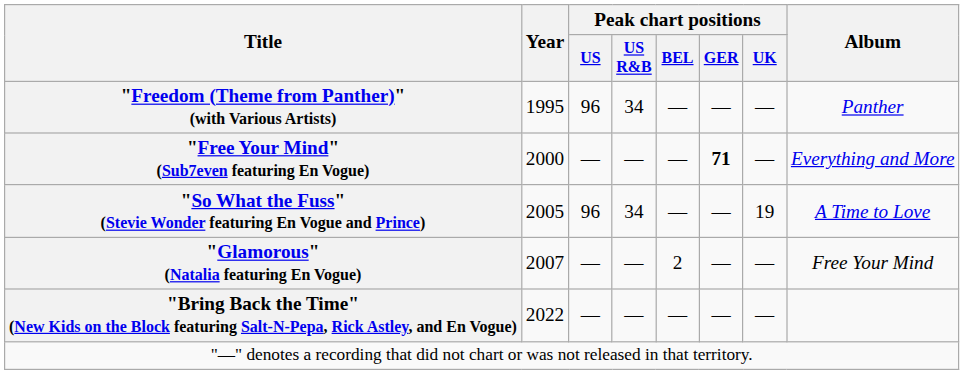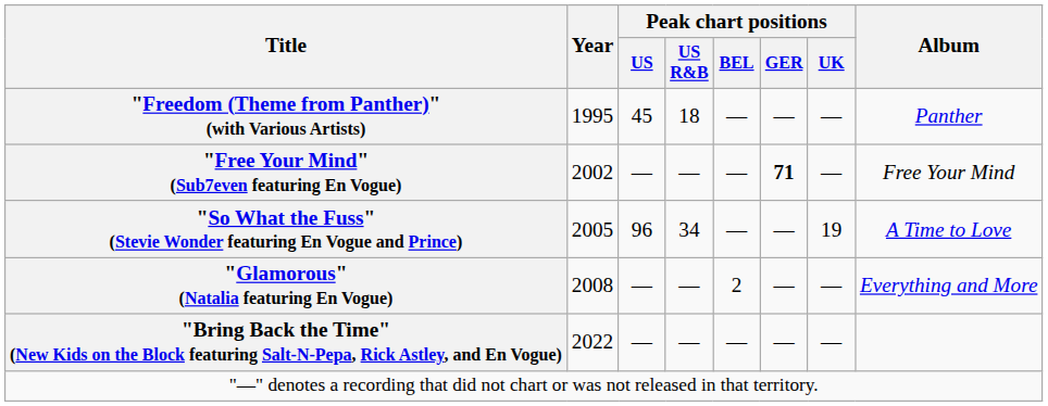 <table class="wikitable plainrowheaders" style="text-align: center;" border="1">
 <tr>
 <th rowspan="2">Title</th>
 <th rowspan="2">Year</th>
 <th colspan="5">Peak chart positions</th>
 <th rowspan="2">Album</th>
 </tr>
 <tr style="font-size:smaller;">
 <th width="30"><a href='#'>US</a></th>
 <th width="30"><a href='#'>US R&B</a></th>
 <th width="30"><a href='#'>BEL</a></th>
 <th width="30"><a href='#'>GER</a></th>
 <th width="30"><a href='#'>UK</a></th>
 </tr>
 <tr>
 <th scope="row">"<a href='#'>Freedom (Theme from Panther)</a>"<br><small>(with Various Artists)</small></th>
 <td>1995</td>
-<td>96</td>
-<td>34</td>
+<td>45</td>
+<td>18</td>
 <td>—</td>
 <td>—</td>
 <td>—</td>
 <td><em><a href='#'>Panther</a></em></td>
 </tr>
 <tr>
 <th scope="row">"<a href='#'>Free Your Mind</a>"<br><small>(<a href='#'>Sub7even</a> featuring En Vogue)</small></th>
-<td>2000</td>
+<td>2002</td>
 <td>—</td>
 <td>—</td>
 <td>—</td>
 <td><strong>71</strong></td>
 <td>—</td>
-<td><em><a href='#'>Everything and More</a></em></td>
+<td><em>Free Your Mind</em></td>
 </tr>
 <tr>
 <th scope="row">"<a href='#'>So What the Fuss</a>"<br><small>(<a href='#'>Stevie Wonder</a> featuring En Vogue and <a href='#'>Prince</a>)</small></th>
 <td>2005</td>
 <td>96</td>
 <td>34</td>
 <td>—</td>
 <td>—</td>
 <td>19</td>
 <td><em><a href='#'>A Time to Love</a></em></td>
 </tr>
 <tr>
 <th scope="row">"<a href='#'>Glamorous</a>"<br><small>(<a href='#'>Natalia</a> featuring En Vogue)</small></th>
-<td>2007</td>
+<td>2008</td>
 <td>—</td>
 <td>—</td>
 <td>2</td>
 <td>—</td>
 <td>—</td>
-<td><em>Free Your Mind</em></td>
+<td><em><a href='#'>Everything and More</a></em></td>
 </tr>
 <tr>
 <th scope="row">"Bring Back the Time"<br><small>(<a href='#'>New Kids on the Block</a> featuring <a href='#'>Salt-N-Pepa</a>, <a href='#'>Rick Astley</a>, and En Vogue)</small></th>
 <td>2022</td>
 <td>—</td>
 <td>—</td>
 <td>—</td>
 <td>—</td>
 <td>—</td>
 <td></td>
 </tr>
 <tr>
 <td colspan="12" style="font-size:90%">"—" denotes a recording that did not chart or was not released in that territory.</td>
 </tr>
 </table>
